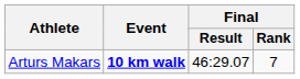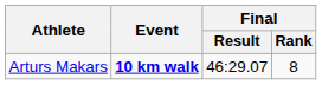 <table class="wikitable" style="font-size:90%">
 <tr>
 <th rowspan=2>Athlete</th>
 <th rowspan=2>Event</th>
 <th colspan=2>Final</th>
 </tr>
 <tr style="font-size:95%">
 <th>Result</th>
 <th>Rank</th>
 </tr>
 <tr align=center>
 <td align=left><a href='#'>Arturs Makars</a></td>
 <td align=left><strong><a href='#'>10 km walk</a></strong></td>
 <td>46:29.07</td>
-<td>7</td>
+<td>8</td>
 </tr>
 </table>
